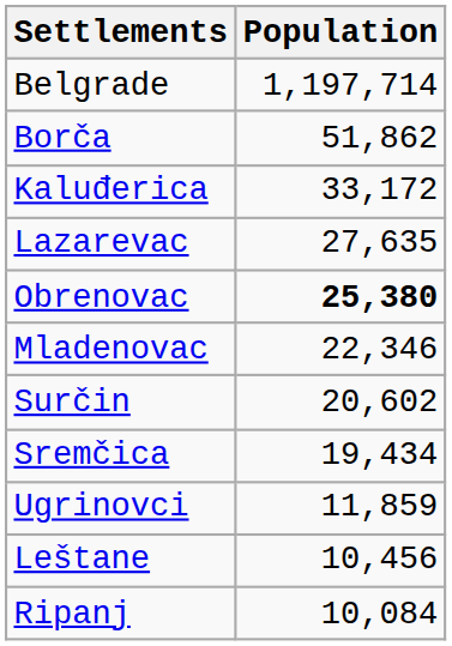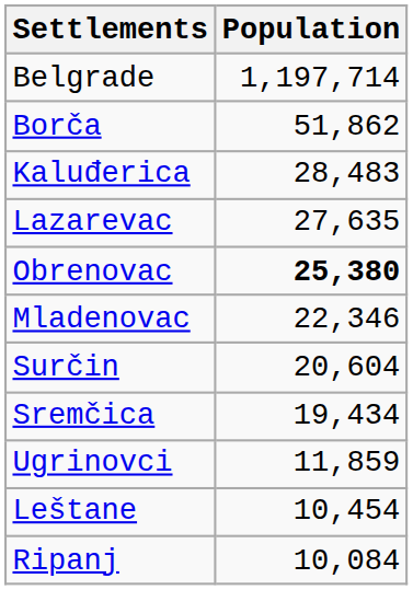 <table class="wikitable sortable" style="text-align:right">
 <tr>
 <th>Settlements</th>
 <th>Population<br></th>
 </tr>
 <tr>
 <td style="text-align:left">Belgrade</td>
 <td>1,197,714</td>
 </tr>
 <tr>
 <td style="text-align:left"><a href='#'>Borča</a></td>
 <td>51,862</td>
 </tr>
 <tr>
 <td style="text-align:left"><a href='#'>Kaluđerica</a></td>
-<td>33,172</td>
+<td>28,483</td>
 </tr>
 <tr>
 <td style="text-align:left"><a href='#'>Lazarevac</a></td>
 <td>27,635</td>
 </tr>
 <tr>
 <td style="text-align:left"><a href='#'>Obrenovac</a></td>
 <td><strong>25,380</strong></td>
 </tr>
 <tr>
 <td style="text-align:left"><a href='#'>Mladenovac</a></td>
 <td>22,346</td>
 </tr>
 <tr>
 <td style="text-align:left"><a href='#'>Surčin</a></td>
-<td>20,602</td>
+<td>20,604</td>
 </tr>
 <tr>
 <td style="text-align:left"><a href='#'>Sremčica</a></td>
 <td>19,434</td>
 </tr>
 <tr>
 <td style="text-align:left"><a href='#'>Ugrinovci</a></td>
 <td>11,859</td>
 </tr>
 <tr>
 <td style="text-align:left"><a href='#'>Leštane</a></td>
-<td>10,456</td>
+<td>10,454</td>
 </tr>
 <tr>
 <td style="text-align:left"><a href='#'>Ripanj</a></td>
 <td>10,084</td>
 </tr>
 </table>
